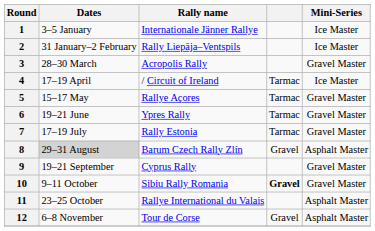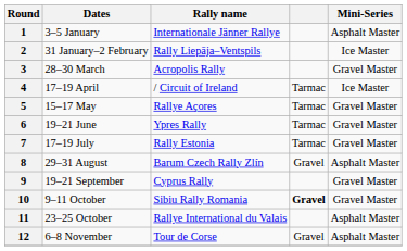 <table class="wikitable" style="font-size: 95%">
 <tr>
 <th>Round</th>
 <th>Dates</th>
 <th>Rally name</th>
 <th></th>
 <th>Mini-Series</th>
 </tr>
 <tr>
 <th>1</th>
 <td>3–5 January</td>
 <td> <a href='#'>Internationale Jänner Rallye</a></td>
 <td align="center"></td>
-<td align="center">Ice Master</td>
+<td align="center">Asphalt Master</td>
 </tr>
 <tr>
 <th>2</th>
 <td>31 January–2 February</td>
 <td> <a href='#'>Rally Liepāja–Ventspils</a></td>
 <td align="center"></td>
 <td align="center">Ice Master</td>
 </tr>
 <tr>
 <th>3</th>
 <td>28–30 March</td>
 <td> <a href='#'>Acropolis Rally</a></td>
 <td align="center"></td>
 <td align="center">Gravel Master</td>
 </tr>
 <tr>
 <th>4</th>
 <td>17–19 April</td>
 <td>/ <a href='#'>Circuit of Ireland</a></td>
 <td align="center">Tarmac</td>
 <td align="center">Ice Master</td>
 </tr>
 <tr>
 <th>5</th>
 <td>15–17 May</td>
 <td> <a href='#'>Rallye Açores</a></td>
 <td align="center">Tarmac</td>
 <td align="center">Gravel Master</td>
 </tr>
 <tr>
 <th>6</th>
 <td>19–21 June</td>
 <td> <a href='#'>Ypres Rally</a></td>
 <td align="center">Tarmac</td>
 <td align="center">Gravel Master</td>
 </tr>
 <tr>
 <th>7</th>
 <td>17–19 July</td>
 <td> <a href='#'>Rally Estonia</a></td>
 <td align="center">Tarmac</td>
 <td align="center">Gravel Master</td>
 </tr>
 <tr>
 <th>8</th>
-<td style="background: lightgrey;">29–31 August</td>
+<td>29–31 August</td>
 <td> <a href='#'>Barum Czech Rally Zlín</a></td>
 <td align="center">Gravel</td>
 <td align="center">Asphalt Master</td>
 </tr>
 <tr>
 <th>9</th>
 <td>19–21 September</td>
 <td> <a href='#'>Cyprus Rally</a></td>
 <td align="center"></td>
 <td align="center">Gravel Master</td>
 </tr>
 <tr>
 <th>10</th>
 <td>9–11 October</td>
 <td> <a href='#'>Sibiu Rally Romania</a></td>
 <td align="center"><strong>Gravel</strong></td>
 <td align="center">Gravel Master</td>
 </tr>
 <tr>
 <th>11</th>
 <td>23–25 October</td>
 <td> <a href='#'>Rallye International du Valais</a></td>
 <td align="center"></td>
 <td align="center">Asphalt Master</td>
 </tr>
 <tr>
 <th>12</th>
 <td>6–8 November</td>
 <td> <a href='#'>Tour de Corse</a></td>
 <td align="center">Gravel</td>
 <td align="center">Asphalt Master</td>
 </tr>
 <tr>
 </tr>
 </table>
